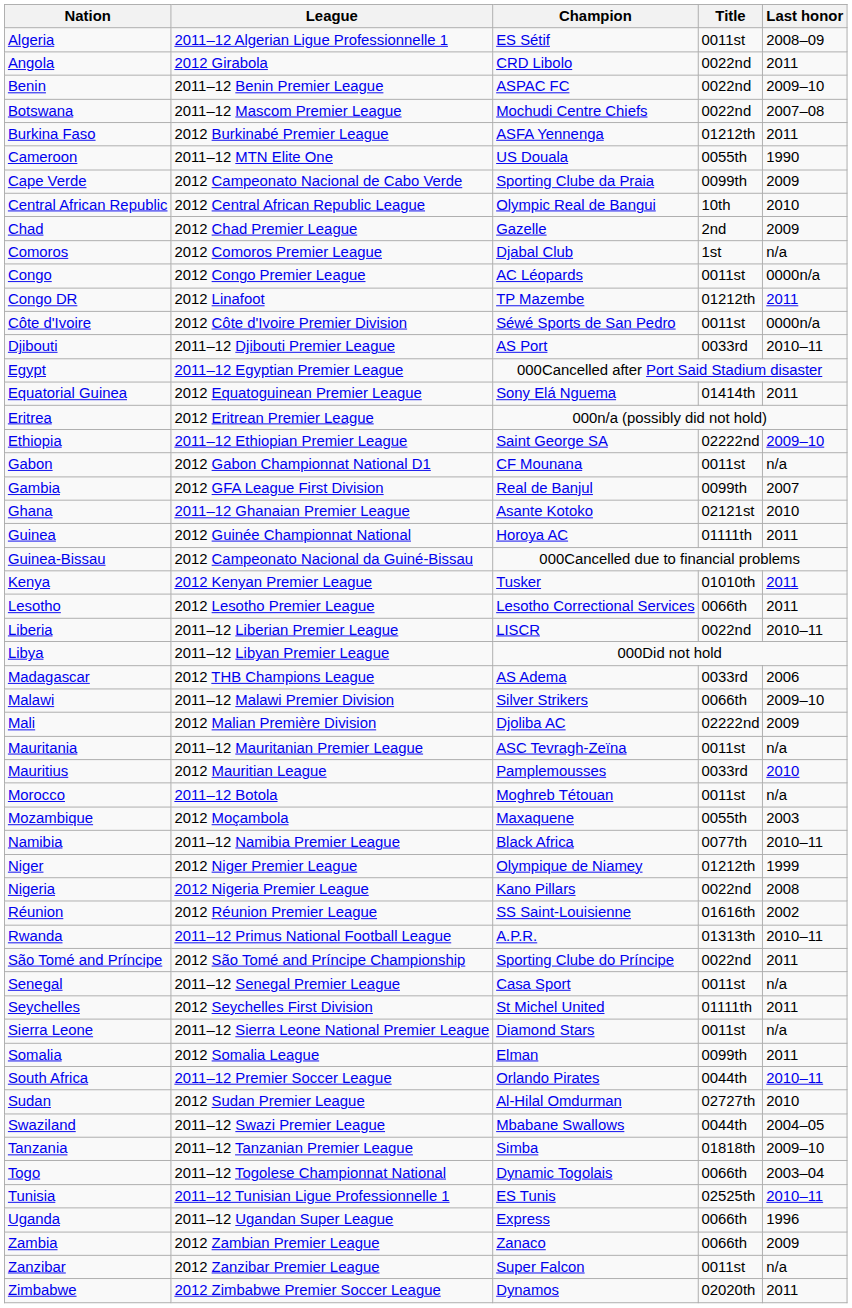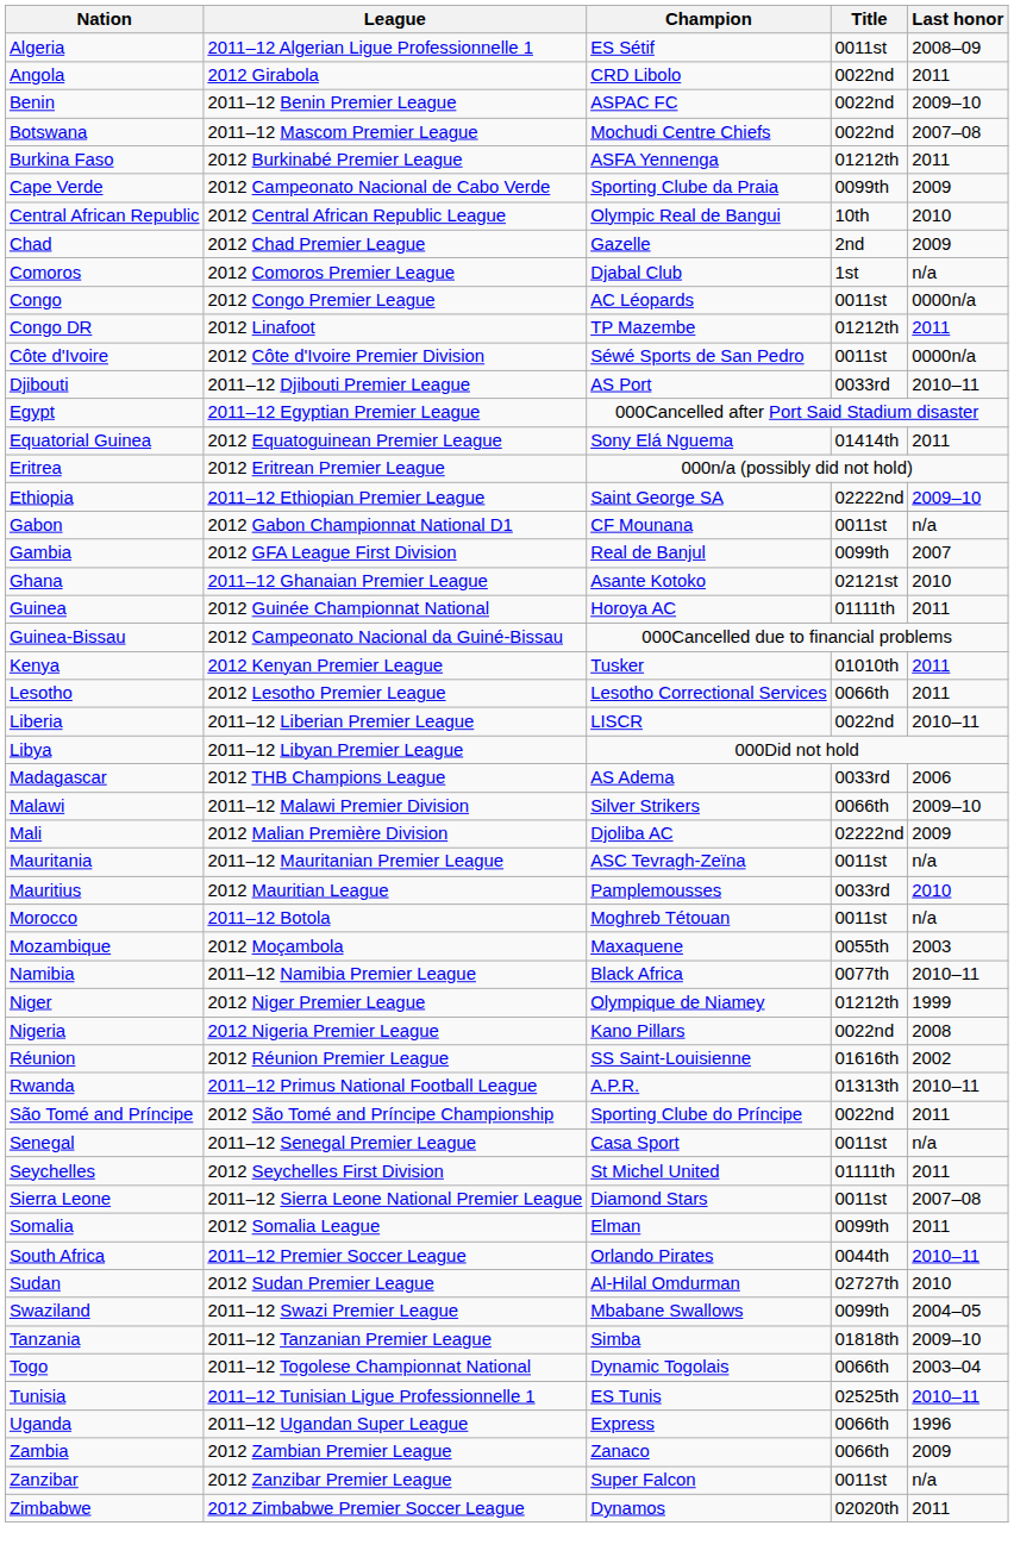 <table class="wikitable sortable">
 <tr>
 <th>Nation</th>
 <th>League</th>
 <th>Champion</th>
 <th>Title</th>
 <th>Last honor</th>
 </tr>
 <tr>
 <td> <a href='#'>Algeria</a></td>
 <td><a href='#'>2011–12 Algerian Ligue Professionnelle 1</a></td>
 <td><a href='#'>ES Sétif</a></td>
 <td><span>001</span>1st</td>
 <td>2008–09</td>
 </tr>
 <tr>
 <td> <a href='#'>Angola</a></td>
 <td><a href='#'>2012 Girabola</a></td>
 <td><a href='#'>CRD Libolo</a></td>
 <td><span>002</span>2nd</td>
 <td>2011</td>
 </tr>
 <tr>
 <td> <a href='#'>Benin</a></td>
 <td>2011–12 <a href='#'>Benin Premier League</a></td>
 <td><a href='#'>ASPAC FC</a></td>
 <td><span>002</span>2nd</td>
 <td>2009–10</td>
 </tr>
 <tr>
 <td> <a href='#'>Botswana</a></td>
 <td>2011–12 <a href='#'>Mascom Premier League</a></td>
 <td><a href='#'>Mochudi Centre Chiefs</a></td>
 <td><span>002</span>2nd</td>
 <td>2007–08</td>
 </tr>
 <tr>
 <td> <a href='#'>Burkina Faso</a></td>
 <td>2012 <a href='#'>Burkinabé Premier League</a></td>
 <td><a href='#'>ASFA Yennenga</a></td>
 <td><span>012</span>12th</td>
 <td>2011</td>
-</tr>
-<tr>
-<td> <a href='#'>Cameroon</a></td>
-<td>2011–12 <a href='#'>MTN Elite One</a></td>
-<td><a href='#'>US Douala</a></td>
-<td><span>005</span>5th</td>
-<td>1990</td>
 </tr>
 <tr>
 <td> <a href='#'>Cape Verde</a></td>
 <td>2012 <a href='#'>Campeonato Nacional de Cabo Verde</a></td>
 <td><a href='#'>Sporting Clube da Praia</a></td>
 <td><span>009</span>9th</td>
 <td>2009</td>
 </tr>
 <tr>
 <td> <a href='#'>Central African Republic</a></td>
 <td>2012 <a href='#'>Central African Republic League</a></td>
 <td><a href='#'>Olympic Real de Bangui</a></td>
 <td>10th</td>
 <td>2010</td>
 </tr>
 <tr>
 <td> <a href='#'>Chad</a></td>
 <td>2012 <a href='#'>Chad Premier League</a></td>
 <td><a href='#'>Gazelle</a></td>
 <td>2nd</td>
 <td>2009</td>
 </tr>
 <tr>
 <td> <a href='#'>Comoros</a></td>
 <td>2012 <a href='#'>Comoros Premier League</a></td>
 <td><a href='#'>Djabal Club</a></td>
 <td>1st</td>
 <td>n/a</td>
 </tr>
 <tr>
 <td> <a href='#'>Congo</a></td>
 <td>2012 <a href='#'>Congo Premier League</a></td>
 <td><a href='#'>AC Léopards</a></td>
 <td><span>001</span>1st</td>
 <td><span>0000</span>n/a</td>
 </tr>
 <tr>
 <td> <a href='#'>Congo DR</a></td>
 <td>2012 <a href='#'>Linafoot</a></td>
 <td><a href='#'>TP Mazembe</a></td>
 <td><span>012</span>12th</td>
 <td><a href='#'>2011</a></td>
 </tr>
 <tr>
 <td> <a href='#'>Côte d'Ivoire</a></td>
 <td>2012 <a href='#'>Côte d'Ivoire Premier Division</a></td>
 <td><a href='#'>Séwé Sports de San Pedro</a></td>
 <td><span>001</span>1st</td>
 <td><span>0000</span>n/a</td>
 </tr>
 <tr>
 <td> <a href='#'>Djibouti</a></td>
 <td>2011–12 <a href='#'>Djibouti Premier League</a></td>
 <td><a href='#'>AS Port</a></td>
 <td><span>003</span>3rd</td>
 <td>2010–11</td>
 </tr>
 <tr>
 <td> <a href='#'>Egypt</a></td>
 <td><a href='#'>2011–12 Egyptian Premier League</a></td>
 <td colspan="3" style="text-align:center;"><span>000</span>Cancelled after <a href='#'>Port Said Stadium disaster</a></td>
 </tr>
 <tr>
 <td> <a href='#'>Equatorial Guinea</a></td>
 <td>2012 <a href='#'>Equatoguinean Premier League</a></td>
 <td><a href='#'>Sony Elá Nguema</a></td>
 <td><span>014</span>14th</td>
 <td>2011</td>
 </tr>
 <tr>
 <td> <a href='#'>Eritrea</a></td>
 <td>2012 <a href='#'>Eritrean Premier League</a></td>
 <td colspan="3" style="text-align:center;"><span>000</span>n/a (possibly did not hold)</td>
 </tr>
 <tr>
 <td> <a href='#'>Ethiopia</a></td>
 <td><a href='#'>2011–12 Ethiopian Premier League</a></td>
 <td><a href='#'>Saint George SA</a></td>
 <td><span>022</span>22nd</td>
 <td><a href='#'>2009–10</a></td>
 </tr>
 <tr>
 <td> <a href='#'>Gabon</a></td>
 <td>2012 <a href='#'>Gabon Championnat National D1</a></td>
 <td><a href='#'>CF Mounana</a></td>
 <td><span>001</span>1st</td>
 <td>n/a</td>
 </tr>
 <tr>
 <td> <a href='#'>Gambia</a></td>
 <td>2012 <a href='#'>GFA League First Division</a></td>
 <td><a href='#'>Real de Banjul</a></td>
 <td><span>009</span>9th</td>
 <td>2007</td>
 </tr>
 <tr>
 <td> <a href='#'>Ghana</a></td>
 <td><a href='#'>2011–12 Ghanaian Premier League</a></td>
 <td><a href='#'>Asante Kotoko</a></td>
 <td><span>021</span>21st</td>
 <td>2010</td>
 </tr>
 <tr>
 <td> <a href='#'>Guinea</a></td>
 <td>2012 <a href='#'>Guinée Championnat National</a></td>
 <td><a href='#'>Horoya AC</a></td>
 <td><span>011</span>11th</td>
 <td>2011</td>
 </tr>
 <tr>
 <td> <a href='#'>Guinea-Bissau</a></td>
 <td>2012 <a href='#'>Campeonato Nacional da Guiné-Bissau</a></td>
 <td colspan="3" style="text-align:center;"><span>000</span>Cancelled due to financial problems</td>
 </tr>
 <tr>
 <td> <a href='#'>Kenya</a></td>
 <td><a href='#'>2012 Kenyan Premier League</a></td>
 <td><a href='#'>Tusker</a></td>
 <td><span>010</span>10th</td>
 <td><a href='#'>2011</a></td>
 </tr>
 <tr>
 <td> <a href='#'>Lesotho</a></td>
 <td>2012 <a href='#'>Lesotho Premier League</a></td>
 <td><a href='#'>Lesotho Correctional Services</a></td>
 <td><span>006</span>6th</td>
 <td>2011</td>
 </tr>
 <tr>
 <td> <a href='#'>Liberia</a></td>
 <td>2011–12 <a href='#'>Liberian Premier League</a></td>
 <td><a href='#'>LISCR</a></td>
 <td><span>002</span>2nd</td>
 <td>2010–11</td>
 </tr>
 <tr>
 <td> <a href='#'>Libya</a></td>
 <td>2011–12 <a href='#'>Libyan Premier League</a></td>
 <td colspan="3" style="text-align:center;"><span>000</span>Did not hold</td>
 </tr>
 <tr>
 <td> <a href='#'>Madagascar</a></td>
 <td>2012 <a href='#'>THB Champions League</a></td>
 <td><a href='#'>AS Adema</a></td>
 <td><span>003</span>3rd</td>
 <td>2006</td>
 </tr>
 <tr>
 <td> <a href='#'>Malawi</a></td>
 <td>2011–12 <a href='#'>Malawi Premier Division</a></td>
 <td><a href='#'>Silver Strikers</a></td>
 <td><span>006</span>6th</td>
 <td>2009–10</td>
 </tr>
 <tr>
 <td> <a href='#'>Mali</a></td>
 <td>2012 <a href='#'>Malian Première Division</a></td>
 <td><a href='#'>Djoliba AC</a></td>
 <td><span>022</span>22nd</td>
 <td>2009</td>
 </tr>
 <tr>
 <td> <a href='#'>Mauritania</a></td>
 <td>2011–12 <a href='#'>Mauritanian Premier League</a></td>
 <td><a href='#'>ASC Tevragh-Zeïna</a></td>
 <td><span>001</span>1st</td>
 <td>n/a</td>
 </tr>
 <tr>
 <td> <a href='#'>Mauritius</a></td>
 <td>2012 <a href='#'>Mauritian League</a></td>
 <td><a href='#'>Pamplemousses</a></td>
 <td><span>003</span>3rd</td>
 <td><a href='#'>2010</a></td>
 </tr>
 <tr>
 <td> <a href='#'>Morocco</a></td>
 <td><a href='#'>2011–12 Botola</a></td>
 <td><a href='#'>Moghreb Tétouan</a></td>
 <td><span>001</span>1st</td>
 <td>n/a</td>
 </tr>
 <tr>
 <td> <a href='#'>Mozambique</a></td>
 <td>2012 <a href='#'>Moçambola</a></td>
 <td><a href='#'>Maxaquene</a></td>
 <td><span>005</span>5th</td>
 <td>2003</td>
 </tr>
 <tr>
 <td> <a href='#'>Namibia</a></td>
 <td>2011–12 <a href='#'>Namibia Premier League</a></td>
 <td><a href='#'>Black Africa</a></td>
 <td><span>007</span>7th</td>
 <td>2010–11</td>
 </tr>
 <tr>
 <td> <a href='#'>Niger</a></td>
 <td>2012 <a href='#'>Niger Premier League</a></td>
 <td><a href='#'>Olympique de Niamey</a></td>
 <td><span>012</span>12th</td>
 <td>1999</td>
 </tr>
 <tr>
 <td> <a href='#'>Nigeria</a></td>
 <td><a href='#'>2012 Nigeria Premier League</a></td>
 <td><a href='#'>Kano Pillars</a></td>
 <td><span>002</span>2nd</td>
 <td>2008</td>
 </tr>
 <tr>
 <td> <a href='#'>Réunion</a></td>
 <td>2012 <a href='#'>Réunion Premier League</a></td>
 <td><a href='#'>SS Saint-Louisienne</a></td>
 <td><span>016</span>16th</td>
 <td>2002</td>
 </tr>
 <tr>
 <td> <a href='#'>Rwanda</a></td>
 <td><a href='#'>2011–12 Primus National Football League</a></td>
 <td><a href='#'>A.P.R.</a></td>
 <td><span>013</span>13th</td>
 <td>2010–11</td>
 </tr>
 <tr>
 <td> <a href='#'>São Tomé and Príncipe</a></td>
 <td>2012 <a href='#'>São Tomé and Príncipe Championship</a></td>
 <td><a href='#'>Sporting Clube do Príncipe</a></td>
 <td><span>002</span>2nd</td>
 <td>2011</td>
 </tr>
 <tr>
 <td> <a href='#'>Senegal</a></td>
 <td>2011–12 <a href='#'>Senegal Premier League</a></td>
 <td><a href='#'>Casa Sport</a></td>
 <td><span>001</span>1st</td>
 <td>n/a</td>
 </tr>
 <tr>
 <td> <a href='#'>Seychelles</a></td>
 <td>2012 <a href='#'>Seychelles First Division</a></td>
 <td><a href='#'>St Michel United</a></td>
 <td><span>011</span>11th</td>
 <td>2011</td>
 </tr>
 <tr>
 <td> <a href='#'>Sierra Leone</a></td>
 <td>2011–12 <a href='#'>Sierra Leone National Premier League</a></td>
 <td><a href='#'>Diamond Stars</a></td>
 <td><span>001</span>1st</td>
-<td>n/a</td>
+<td>2007–08</td>
 </tr>
 <tr>
 <td> <a href='#'>Somalia</a></td>
 <td>2012 <a href='#'>Somalia League</a></td>
 <td><a href='#'>Elman</a></td>
 <td><span>009</span>9th</td>
 <td>2011</td>
 </tr>
 <tr>
 <td> <a href='#'>South Africa</a></td>
 <td><a href='#'>2011–12 Premier Soccer League</a></td>
 <td><a href='#'>Orlando Pirates</a></td>
 <td><span>004</span>4th</td>
 <td><a href='#'>2010–11</a></td>
 </tr>
 <tr>
 <td> <a href='#'>Sudan</a></td>
 <td>2012 <a href='#'>Sudan Premier League</a></td>
 <td><a href='#'>Al-Hilal Omdurman</a></td>
 <td><span>027</span>27th</td>
 <td>2010</td>
 </tr>
 <tr>
 <td> <a href='#'>Swaziland</a></td>
 <td>2011–12 <a href='#'>Swazi Premier League</a></td>
 <td><a href='#'>Mbabane Swallows</a></td>
-<td><span>004</span>4th</td>
+<td><span>009</span>9th</td>
 <td>2004–05</td>
 </tr>
 <tr>
 <td> <a href='#'>Tanzania</a></td>
 <td>2011–12 <a href='#'>Tanzanian Premier League</a></td>
 <td><a href='#'>Simba</a></td>
 <td><span>018</span>18th</td>
 <td>2009–10</td>
 </tr>
 <tr>
 <td> <a href='#'>Togo</a></td>
 <td>2011–12 <a href='#'>Togolese Championnat National</a></td>
 <td><a href='#'>Dynamic Togolais</a></td>
 <td><span>006</span>6th</td>
 <td>2003–04</td>
 </tr>
 <tr>
 <td> <a href='#'>Tunisia</a></td>
 <td><a href='#'>2011–12 Tunisian Ligue Professionnelle 1</a></td>
 <td><a href='#'>ES Tunis</a></td>
 <td><span>025</span>25th</td>
 <td><a href='#'>2010–11</a></td>
 </tr>
 <tr>
 <td> <a href='#'>Uganda</a></td>
 <td>2011–12 <a href='#'>Ugandan Super League</a></td>
 <td><a href='#'>Express</a></td>
 <td><span>006</span>6th</td>
 <td>1996</td>
 </tr>
 <tr>
 <td> <a href='#'>Zambia</a></td>
 <td>2012 <a href='#'>Zambian Premier League</a></td>
 <td><a href='#'>Zanaco</a></td>
 <td><span>006</span>6th</td>
 <td>2009</td>
 </tr>
 <tr>
 <td> <a href='#'>Zanzibar</a></td>
 <td>2012 <a href='#'>Zanzibar Premier League</a></td>
 <td><a href='#'>Super Falcon</a></td>
 <td><span>001</span>1st</td>
 <td>n/a</td>
 </tr>
 <tr>
 <td> <a href='#'>Zimbabwe</a></td>
 <td><a href='#'>2012 Zimbabwe Premier Soccer League</a></td>
 <td><a href='#'>Dynamos</a></td>
 <td><span>020</span>20th</td>
 <td>2011</td>
 </tr>
 </table>
